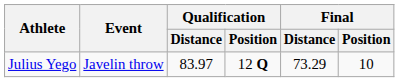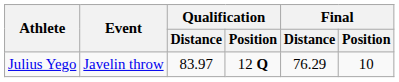 <table class=wikitable style="font-size:90%">
 <tr>
 <th rowspan="2">Athlete</th>
 <th rowspan="2">Event</th>
 <th colspan="2">Qualification</th>
 <th colspan="2">Final</th>
 </tr>
 <tr style="font-size:95%">
 <th>Distance</th>
 <th>Position</th>
 <th>Distance</th>
 <th>Position</th>
 </tr>
 <tr style=text-align:center>
 <td style=text-align:left><a href='#'>Julius Yego</a></td>
 <td style=text-align:left><a href='#'>Javelin throw</a></td>
 <td>83.97</td>
 <td>12 <strong>Q</strong></td>
-<td>73.29</td>
+<td>76.29</td>
 <td>10</td>
 </tr>
 </table>
